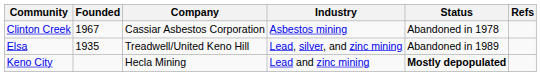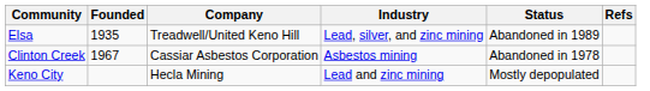 <table class="wikitable sortable">
 <tr>
 <th>Community</th>
 <th>Founded</th>
 <th>Company</th>
 <th>Industry</th>
 <th>Status</th>
 <th>Refs</th>
 </tr>
 <tr>
+<td><a href='#'>Elsa</a></td>
+<td>1935</td>
+<td>Treadwell/United Keno Hill</td>
+<td><a href='#'>Lead</a>, <a href='#'>silver</a>, and <a href='#'>zinc mining</a></td>
+<td>Abandoned in 1989</td>
+<td></td>
+</tr>
+<tr>
 <td><a href='#'>Clinton Creek</a></td>
 <td>1967</td>
 <td>Cassiar Asbestos Corporation</td>
 <td><a href='#'>Asbestos mining</a></td>
 <td>Abandoned in 1978</td>
 <td></td>
 </tr>
 <tr>
-<td><a href='#'>Elsa</a></td>
-<td>1935</td>
-<td>Treadwell/United Keno Hill</td>
-<td><a href='#'>Lead</a>, <a href='#'>silver</a>, and <a href='#'>zinc mining</a></td>
-<td>Abandoned in 1989</td>
-<td></td>
-</tr>
-<tr>
 <td><a href='#'>Keno City</a></td>
 <td></td>
 <td>Hecla Mining</td>
 <td><a href='#'>Lead</a> and <a href='#'>zinc mining</a></td>
-<td><strong>Mostly depopulated</strong></td>
+<td>Mostly depopulated</td>
 <td></td>
 </tr>
 </table>
